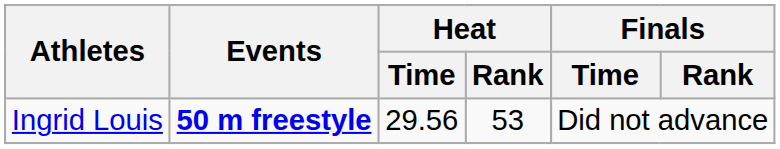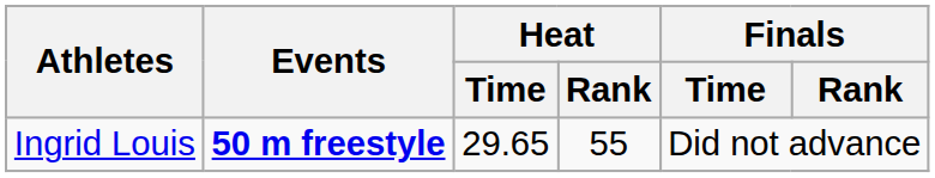 <table class=wikitable style=font-size:90%>
 <tr>
 <th rowspan=2>Athletes</th>
 <th rowspan=2>Events</th>
 <th colspan=2>Heat</th>
 <th colspan=2>Finals</th>
 </tr>
 <tr>
 <th>Time</th>
 <th>Rank</th>
 <th>Time</th>
 <th>Rank</th>
 </tr>
 <tr>
 <td><a href='#'>Ingrid Louis</a></td>
 <td><strong><a href='#'>50 m freestyle</a></strong></td>
-<td align=center>29.56</td>
-<td align=center>53</td>
+<td align=center>29.65</td>
+<td align=center>55</td>
 <td colspan=2 align=center>Did not advance</td>
 </tr>
 </table>
